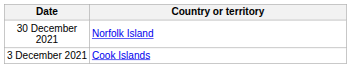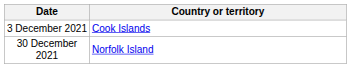 <table class="wikitable sortable">
 <tr>
 <th style="width:8em;">Date</th>
 <th style="width:25em;">Country or territory</th>
 </tr>
 <tr style="background:#fff;">
+<td style="text-align:center;">3 December 2021</td>
+<td> <a href='#'>Cook Islands</a></td>
+</tr>
+<tr style="background:#fff;">
 <td style="text-align:center;">30 December 2021</td>
 <td> <a href='#'>Norfolk Island</a></td>
 </tr>
-<tr style="background:#fff;">
-<td style="text-align:center;">3 December 2021</td>
-<td> <a href='#'>Cook Islands</a></td>
-</tr>
 </table>
